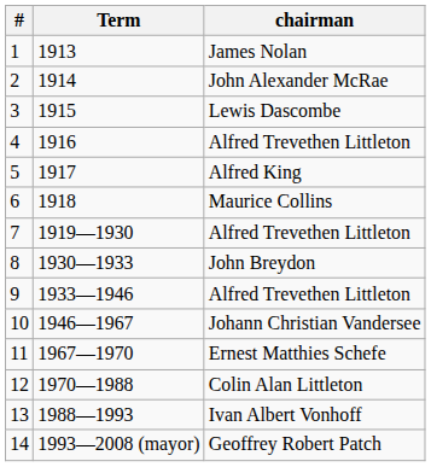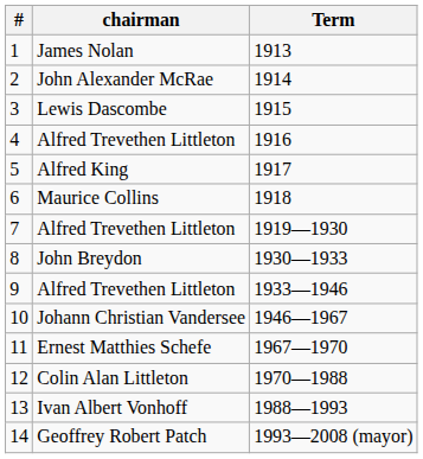 <table class="wikitable">
 <tr>
 <th>#</th>
+<th>chairman</th>
 <th>Term</th>
-<th>chairman</th>
 </tr>
 <tr>
 <td>1</td>
+<td>James Nolan</td>
 <td>1913</td>
-<td>James Nolan</td>
 </tr>
 <tr>
 <td>2</td>
+<td>John Alexander McRae</td>
 <td>1914</td>
-<td>John Alexander McRae</td>
 </tr>
 <tr>
 <td>3</td>
+<td>Lewis Dascombe</td>
 <td>1915</td>
-<td>Lewis Dascombe</td>
 </tr>
 <tr>
 <td>4</td>
+<td>Alfred Trevethen Littleton</td>
 <td>1916</td>
-<td>Alfred Trevethen Littleton</td>
 </tr>
 <tr>
 <td>5</td>
+<td>Alfred King</td>
 <td>1917</td>
-<td>Alfred King</td>
 </tr>
 <tr>
 <td>6</td>
+<td>Maurice Collins</td>
 <td>1918</td>
-<td>Maurice Collins</td>
 </tr>
 <tr>
 <td>7</td>
+<td>Alfred Trevethen Littleton</td>
 <td>1919—1930</td>
-<td>Alfred Trevethen Littleton</td>
 </tr>
 <tr>
 <td>8</td>
+<td>John Breydon</td>
 <td>1930—1933</td>
-<td>John Breydon</td>
 </tr>
 <tr>
 <td>9</td>
+<td>Alfred Trevethen Littleton</td>
 <td>1933—1946</td>
-<td>Alfred Trevethen Littleton</td>
 </tr>
 <tr>
 <td>10</td>
+<td>Johann Christian Vandersee</td>
 <td>1946—1967</td>
-<td>Johann Christian Vandersee</td>
 </tr>
 <tr>
 <td>11</td>
+<td>Ernest Matthies Schefe</td>
 <td>1967—1970</td>
-<td>Ernest Matthies Schefe</td>
 </tr>
 <tr>
 <td>12</td>
+<td>Colin Alan Littleton</td>
 <td>1970—1988</td>
-<td>Colin Alan Littleton</td>
 </tr>
 <tr>
 <td>13</td>
+<td>Ivan Albert Vonhoff</td>
 <td>1988—1993</td>
-<td>Ivan Albert Vonhoff</td>
 </tr>
 <tr>
 <td>14</td>
+<td>Geoffrey Robert Patch</td>
 <td>1993—2008 (mayor)</td>
-<td>Geoffrey Robert Patch</td>
 </tr>
 </table>
